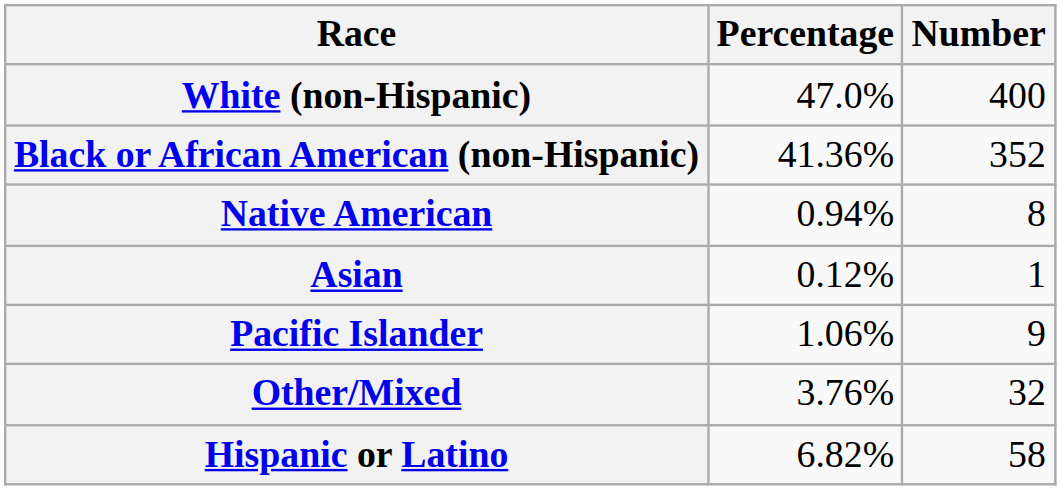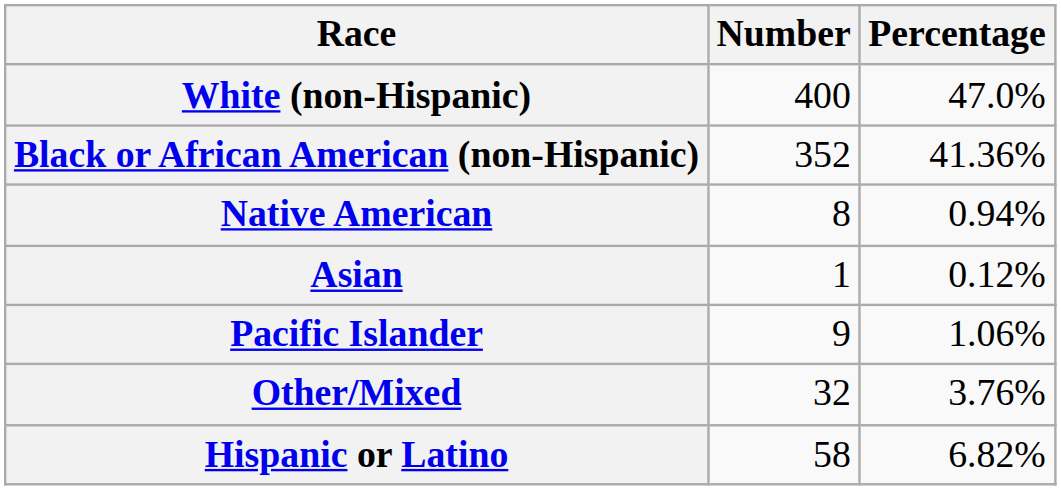 <table class="wikitable" style="text-align:right">
 <tr>
 <th scope="col">Race</th>
+<th scope="col">Number</th>
 <th scope="col">Percentage</th>
-<th scope="col">Number</th>
 </tr>
 <tr>
 <th scope="row"><a href='#'>White</a> (non-Hispanic)</th>
+<td>400</td>
 <td>47.0%</td>
-<td>400</td>
 </tr>
 <tr>
 <th scope="row"><a href='#'>Black or African American</a> (non-Hispanic)</th>
+<td>352</td>
 <td>41.36%</td>
-<td>352</td>
 </tr>
 <tr>
 <th scope="row"><a href='#'>Native American</a></th>
+<td>8</td>
 <td>0.94%</td>
-<td>8</td>
 </tr>
 <tr>
 <th scope="row"><a href='#'>Asian</a></th>
+<td>1</td>
 <td>0.12%</td>
-<td>1</td>
 </tr>
 <tr>
 <th scope="row"><a href='#'>Pacific Islander</a></th>
+<td>9</td>
 <td>1.06%</td>
-<td>9</td>
 </tr>
 <tr>
 <th scope="row"><a href='#'>Other/Mixed</a></th>
+<td>32</td>
 <td>3.76%</td>
-<td>32</td>
 </tr>
 <tr>
 <th scope="row"><a href='#'>Hispanic</a> or <a href='#'>Latino</a></th>
+<td>58</td>
 <td>6.82%</td>
-<td>58</td>
 </tr>
 </table>
